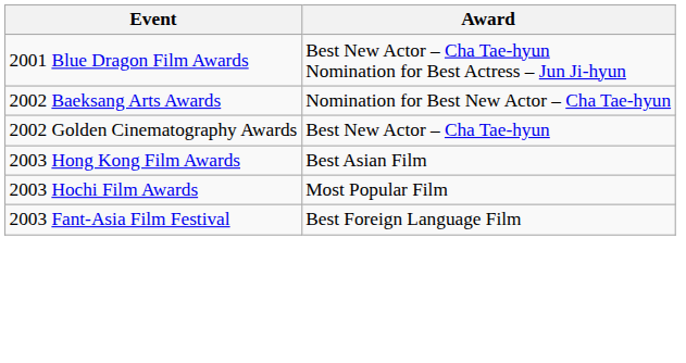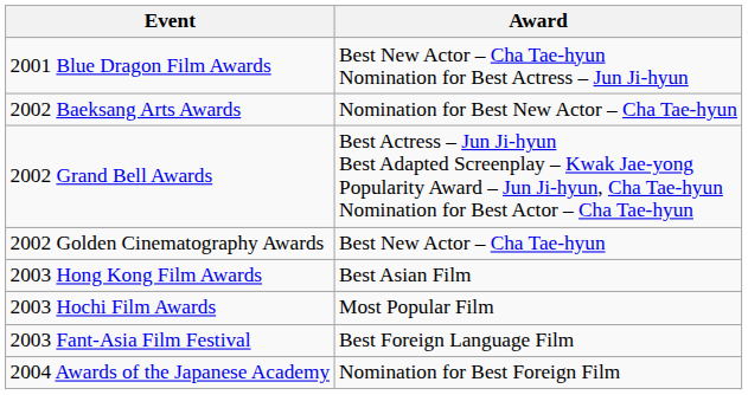 <table class=wikitable>
 <tr>
 <th>Event</th>
 <th>Award</th>
 </tr>
 <tr>
 <td>2001 <a href='#'>Blue Dragon Film Awards</a></td>
 <td>Best New Actor – <a href='#'>Cha Tae-hyun</a><br>Nomination for Best Actress – <a href='#'>Jun Ji-hyun</a></td>
 </tr>
 <tr>
 <td>2002 <a href='#'>Baeksang Arts Awards</a></td>
 <td>Nomination for Best New Actor – <a href='#'>Cha Tae-hyun</a></td>
+</tr>
+<tr>
+<td>2002 <a href='#'>Grand Bell Awards</a></td>
+<td>Best Actress – <a href='#'>Jun Ji-hyun</a><br>Best Adapted Screenplay – <a href='#'>Kwak Jae-yong</a><br>Popularity Award – <a href='#'>Jun Ji-hyun</a>, <a href='#'>Cha Tae-hyun</a><br>Nomination for Best Actor – <a href='#'>Cha Tae-hyun</a></td>
 </tr>
 <tr>
 <td>2002 Golden Cinematography Awards</td>
 <td>Best New Actor – <a href='#'>Cha Tae-hyun</a></td>
 </tr>
 <tr>
 <td>2003 <a href='#'>Hong Kong Film Awards</a></td>
 <td>Best Asian Film</td>
 </tr>
 <tr>
 <td>2003 <a href='#'>Hochi Film Awards</a></td>
 <td>Most Popular Film</td>
 </tr>
 <tr>
 <td>2003 <a href='#'>Fant-Asia Film Festival</a></td>
 <td>Best Foreign Language Film</td>
 </tr>
+<tr>
+<td>2004 <a href='#'>Awards of the Japanese Academy</a></td>
+<td>Nomination for Best Foreign Film</td>
+</tr>
 </table>
